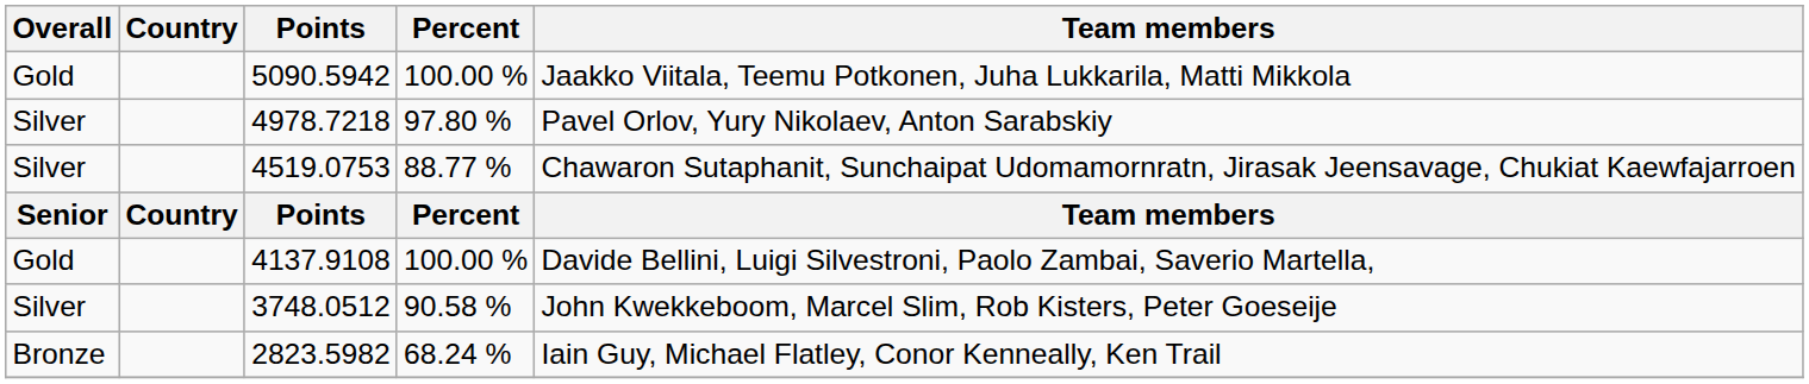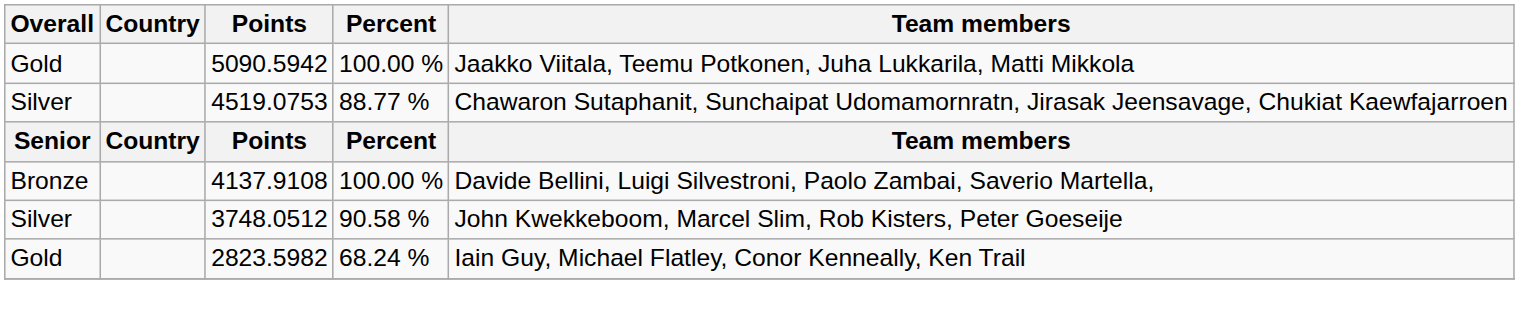 <table class="wikitable" style="text-align: left;">
 <tr>
 <th>Overall</th>
 <th>Country</th>
 <th>Points</th>
 <th>Percent</th>
 <th>Team members</th>
 </tr>
 <tr>
 <td> Gold</td>
 <td></td>
 <td>5090.5942</td>
 <td>100.00 %</td>
 <td>Jaakko Viitala, Teemu Potkonen, Juha Lukkarila, Matti Mikkola</td>
 </tr>
 <tr>
 <td> Silver</td>
 <td></td>
-<td>4978.7218</td>
-<td>97.80 %</td>
-<td>Pavel Orlov, Yury Nikolaev, Anton Sarabskiy</td>
-</tr>
-<tr>
-<td> Silver</td>
-<td></td>
 <td>4519.0753</td>
 <td>88.77 %</td>
 <td>Chawaron Sutaphanit, Sunchaipat Udomamornratn, Jirasak Jeensavage, Chukiat Kaewfajarroen</td>
 </tr>
 <tr>
 <th>Senior</th>
 <th>Country</th>
 <th>Points</th>
 <th>Percent</th>
 <th>Team members</th>
 </tr>
 <tr>
-<td> Gold</td>
+<td> Bronze</td>
 <td></td>
 <td>4137.9108</td>
 <td>100.00 %</td>
 <td>Davide Bellini, Luigi Silvestroni, Paolo Zambai, Saverio Martella,</td>
 </tr>
 <tr>
 <td> Silver</td>
 <td></td>
 <td>3748.0512</td>
 <td>90.58 %</td>
 <td>John Kwekkeboom, Marcel Slim, Rob Kisters, Peter Goeseije</td>
 </tr>
 <tr>
-<td> Bronze</td>
+<td> Gold</td>
 <td></td>
 <td>2823.5982</td>
 <td>68.24 %</td>
 <td>Iain Guy, Michael Flatley, Conor Kenneally, Ken Trail</td>
 </tr>
 <tr>
 </tr>
 </table>
